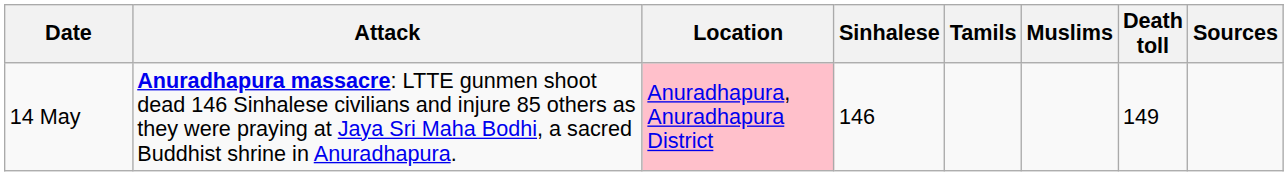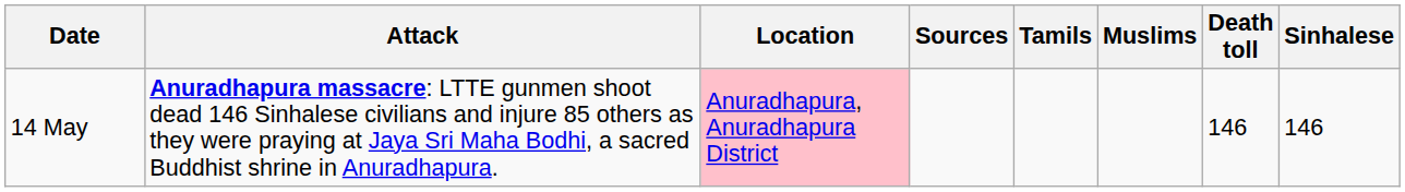 <table class="wikitable" style="width:75%;">
 <tr>
 <th width="10%">Date</th>
 <th width="40%">Attack</th>
 <th width="15%">Location</th>
-<th width="5%">Sinhalese</th>
+<th width="5%">Sources</th>
 <th width="5%">Tamils</th>
 <th width="5%">Muslims</th>
 <th width="5%">Death toll</th>
-<th width="5%">Sources</th>
+<th width="5%">Sinhalese</th>
 </tr>
 <tr>
 <td>14 May</td>
 <td><strong><a href='#'>Anuradhapura massacre</a></strong>: LTTE gunmen shoot dead 146 Sinhalese civilians and injure 85 others as they were praying at <a href='#'>Jaya Sri Maha Bodhi</a>, a sacred Buddhist shrine in <a href='#'>Anuradhapura</a>.</td>
 <td style="background: pink;"><a href='#'>Anuradhapura</a>, <a href='#'>Anuradhapura District</a></td>
-<td>146</td>
 <td></td>
 <td></td>
-<td>149</td>
 <td></td>
+<td>146</td>
+<td>146</td>
 </tr>
 </table>
